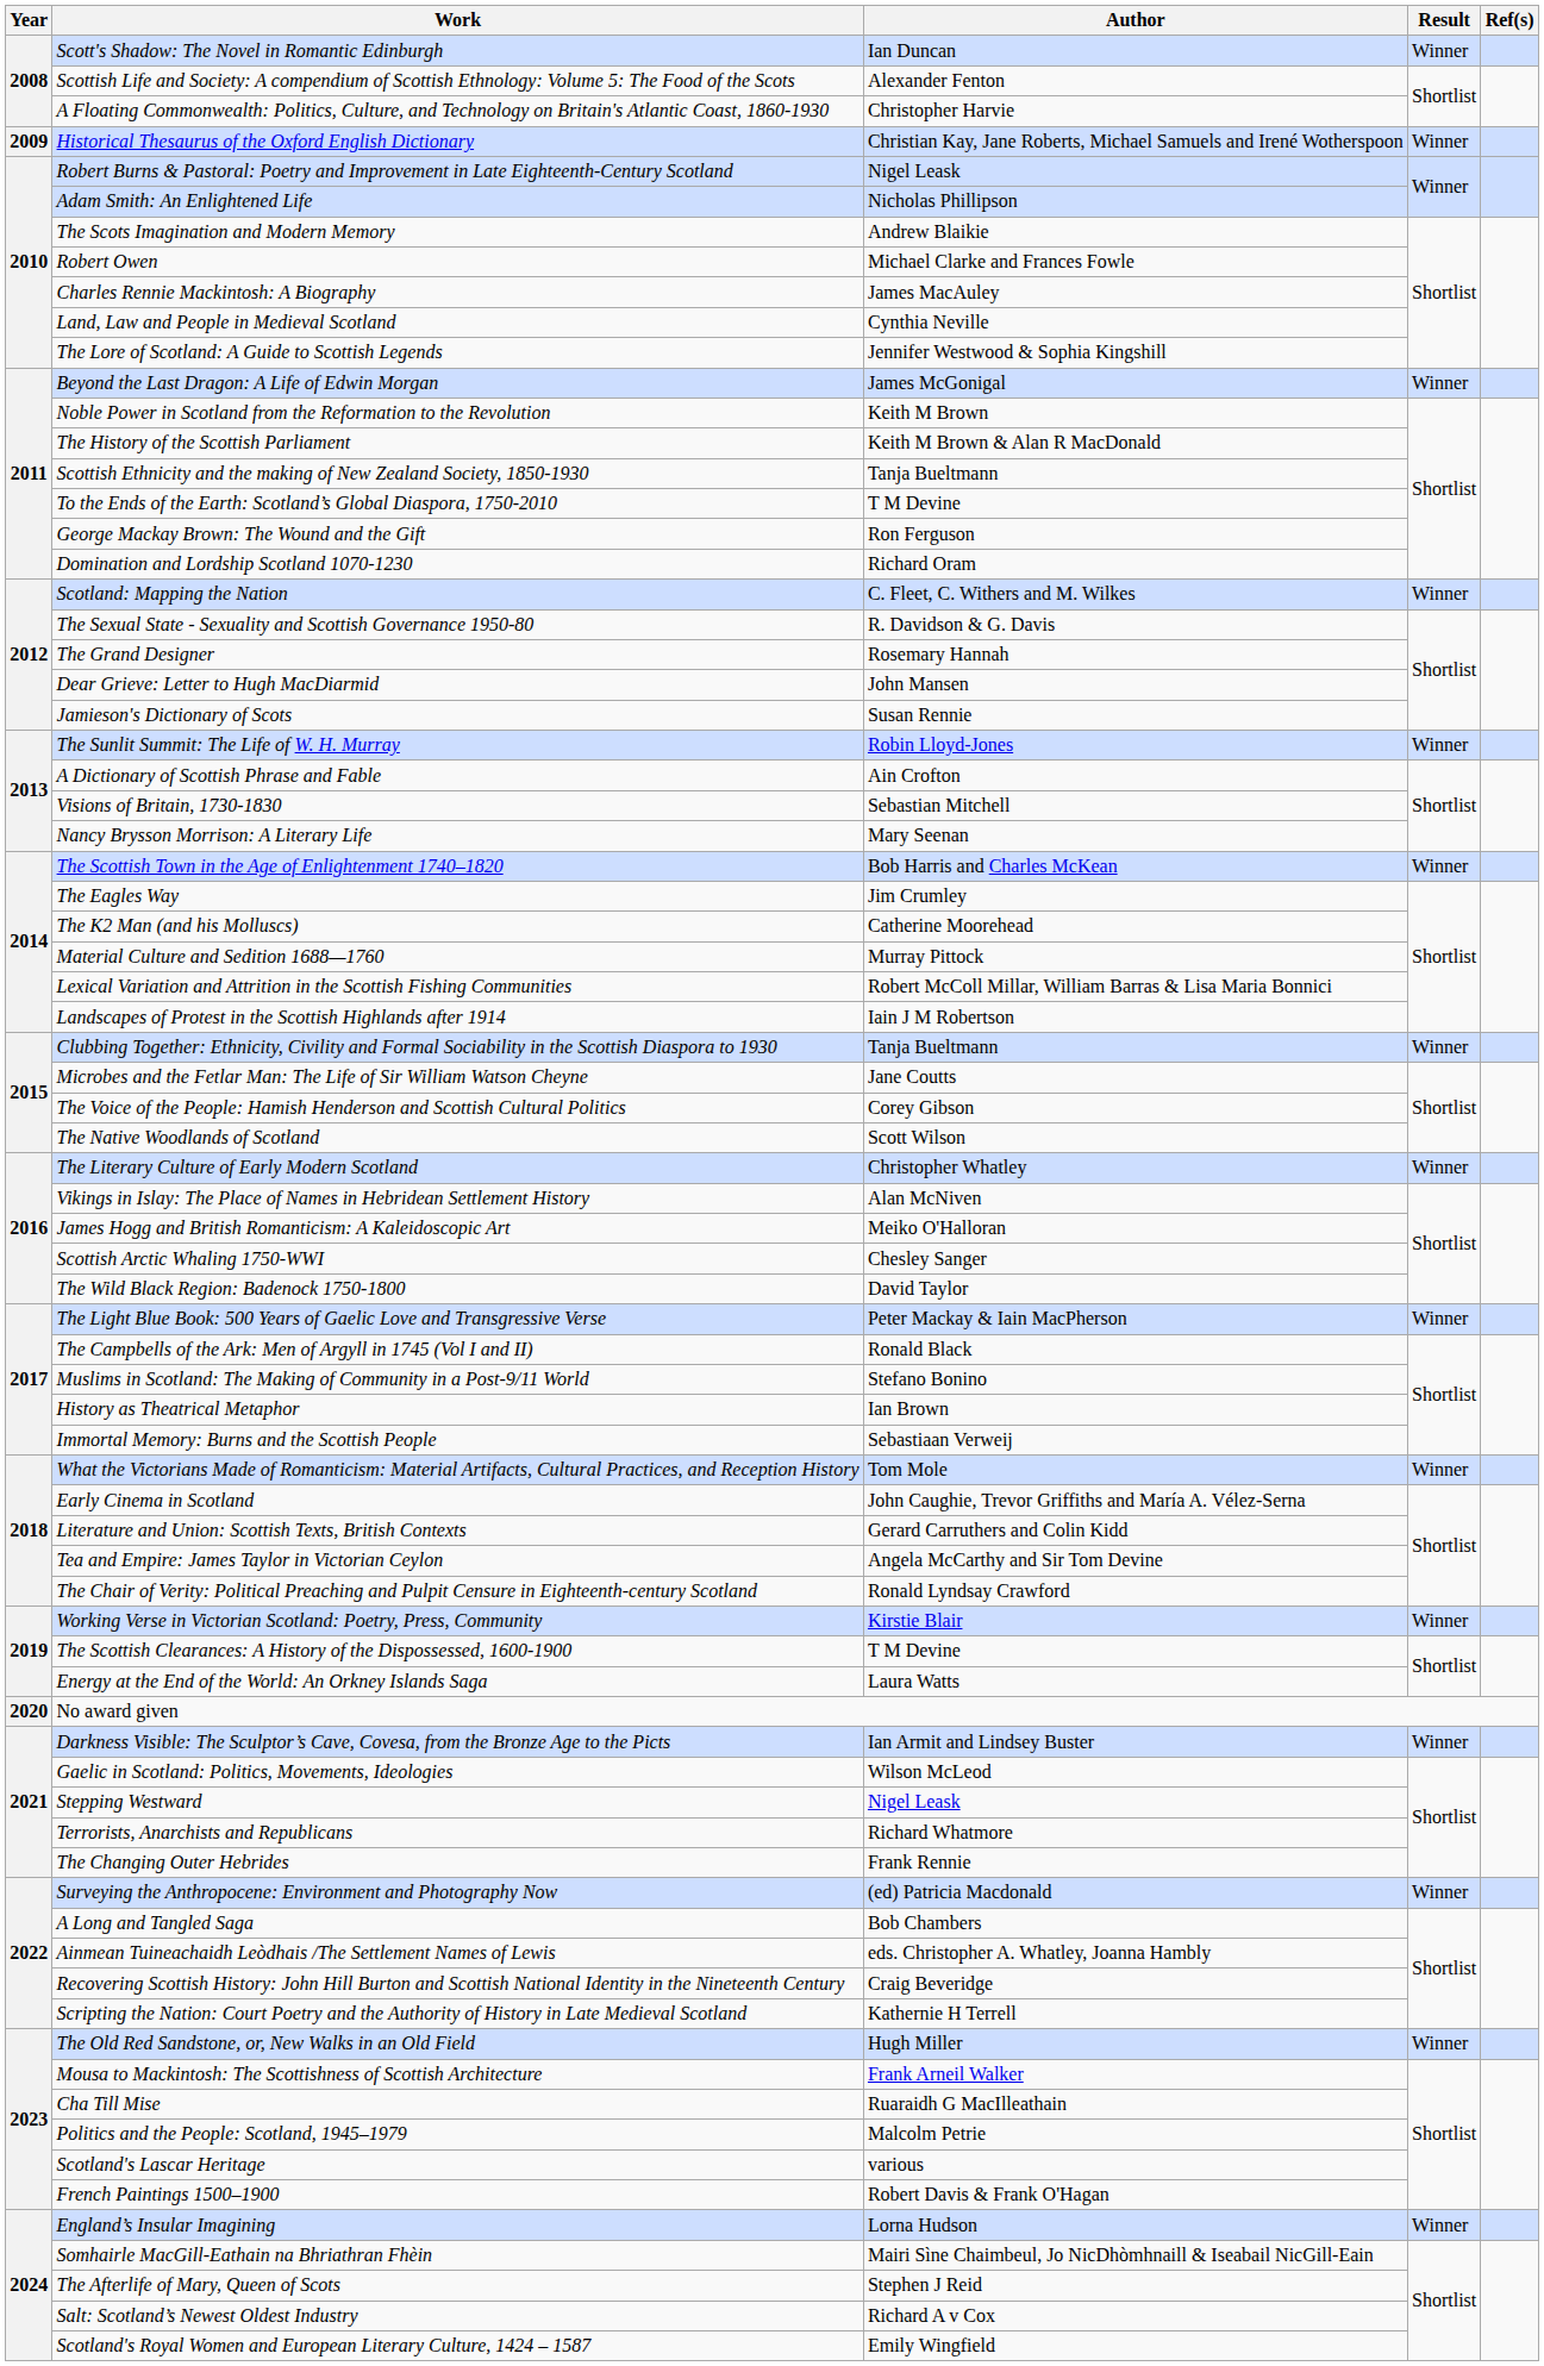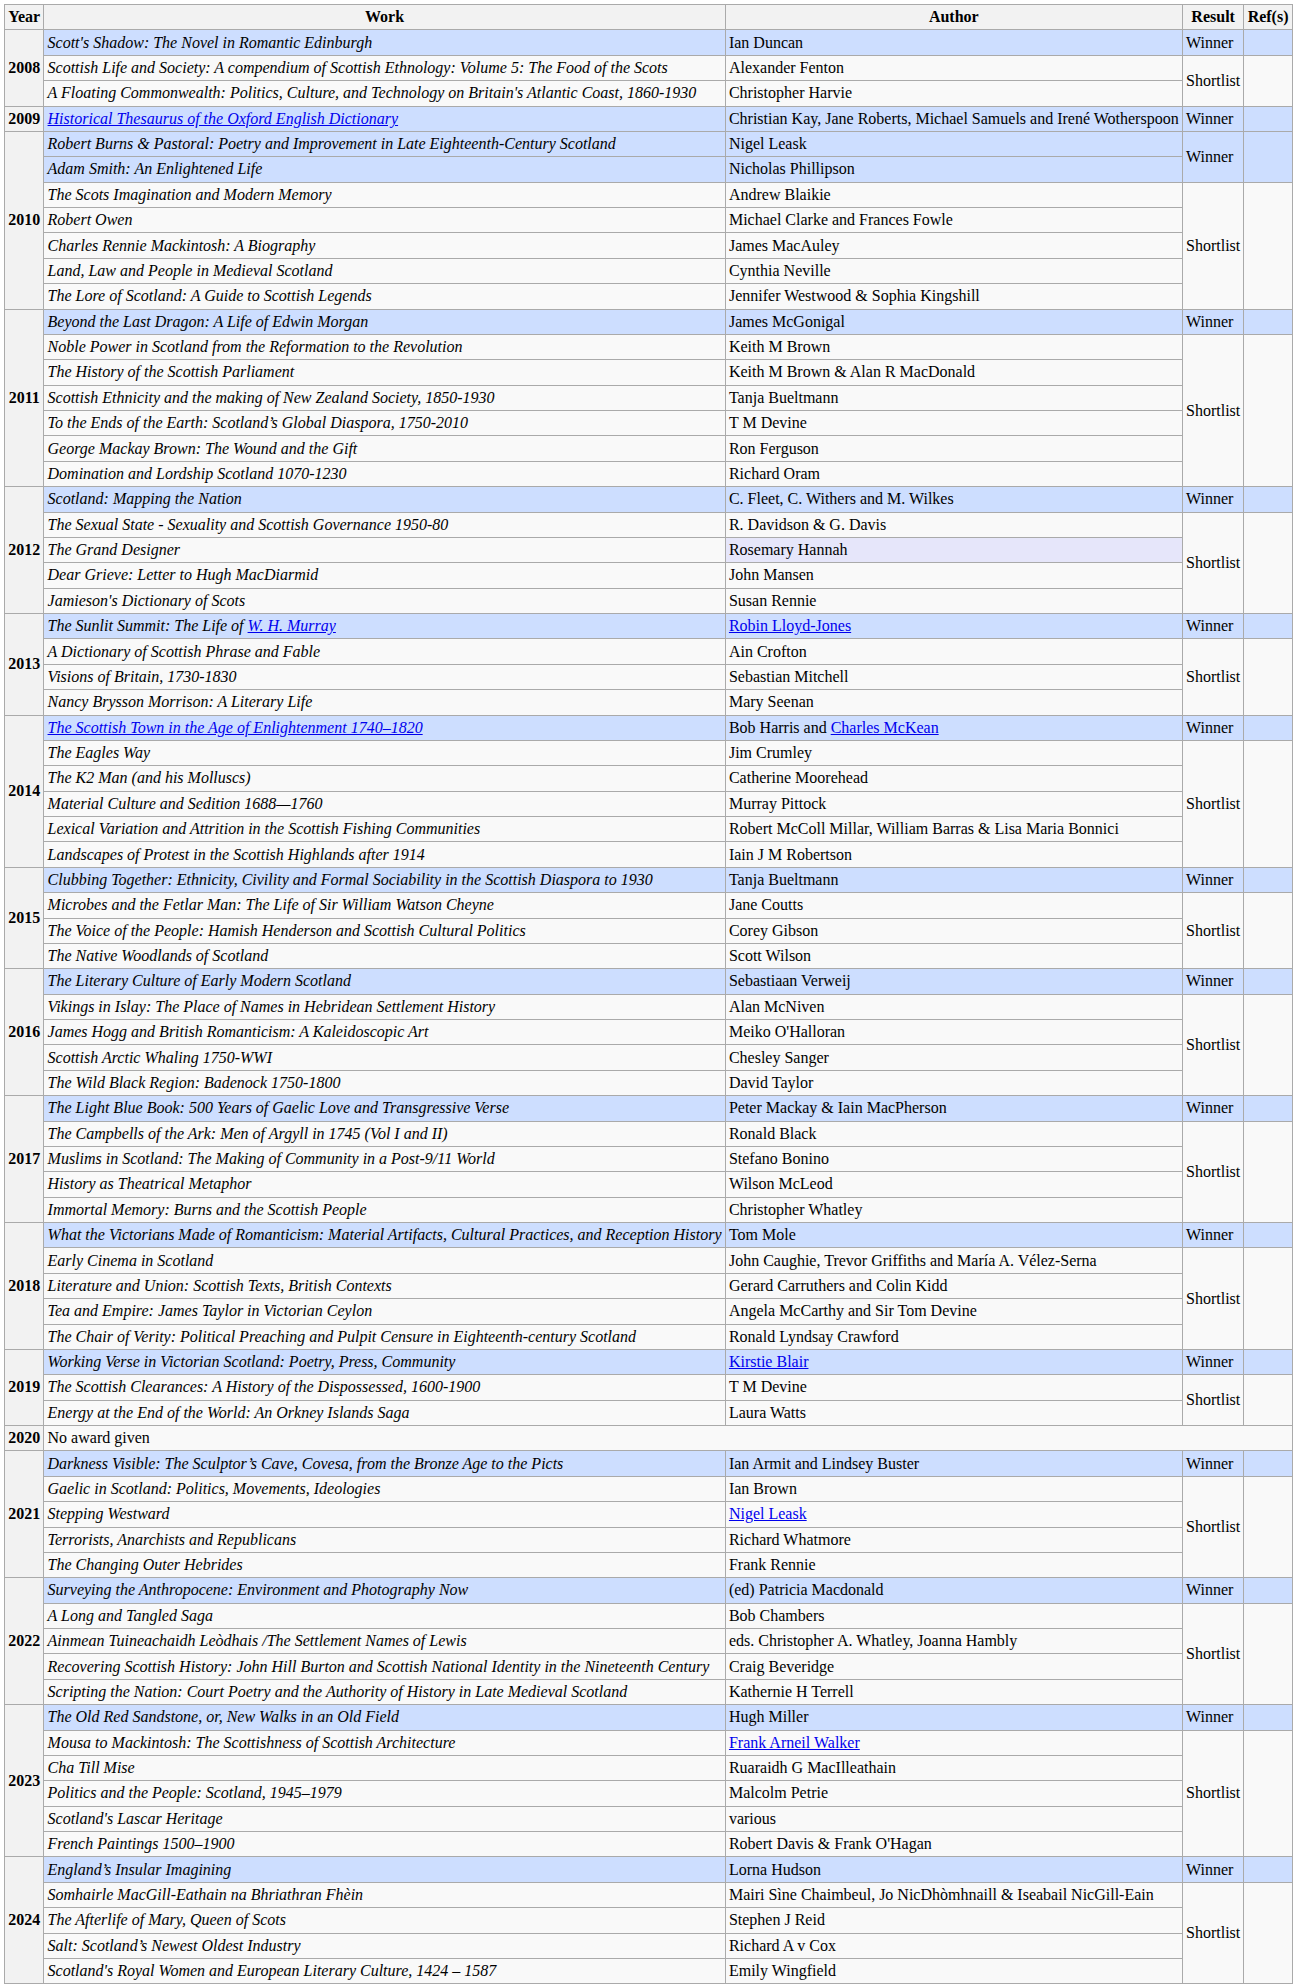 <table class="wikitable sortable plainrowheaders">
 <tr>
 <th scope="col">Year</th>
 <th scope="col">Work</th>
 <th scope="col">Author</th>
 <th scope="col">Result</th>
 <th class="unsortable" scope="col">Ref(s)</th>
 </tr>
 <tr>
 </tr>
 <tr style=background:#cddeff>
 <th rowspan="3">2008</th>
 <td><em>Scott's Shadow: The Novel in Romantic Edinburgh</em></td>
 <td>Ian Duncan</td>
 <td>Winner</td>
 <td></td>
 </tr>
 <tr>
 <td><em>Scottish Life and Society: A compendium of Scottish Ethnology: Volume 5: The Food of the Scots</em></td>
 <td>Alexander Fenton</td>
 <td rowspan="2">Shortlist</td>
 <td rowspan="2"></td>
 </tr>
 <tr>
 <td><em>A Floating Commonwealth: Politics, Culture, and Technology on Britain's Atlantic Coast, 1860-1930</em></td>
 <td>Christopher Harvie</td>
 </tr>
 <tr>
 </tr>
 <tr style=background:#cddeff>
 <th>2009</th>
 <td><em><a href='#'>Historical Thesaurus of the Oxford English Dictionary</a></em></td>
 <td>Christian Kay, Jane Roberts, Michael Samuels and Irené Wotherspoon</td>
 <td>Winner</td>
 <td></td>
 </tr>
 <tr>
 </tr>
 <tr style=background:#cddeff>
 <th rowspan="7">2010</th>
 <td><em>Robert Burns & Pastoral: Poetry and Improvement in Late Eighteenth-Century Scotland</em></td>
 <td>Nigel Leask</td>
 <td rowspan="2">Winner</td>
 <td rowspan="2"></td>
 </tr>
 <tr style=background:#cddeff>
 <td><em>Adam Smith: An Enlightened Life</em></td>
 <td>Nicholas Phillipson</td>
 </tr>
 <tr>
 <td><em>The Scots Imagination and Modern Memory</em></td>
 <td>Andrew Blaikie</td>
 <td rowspan="5">Shortlist</td>
 <td rowspan="5"></td>
 </tr>
 <tr>
 <td><em>Robert Owen</em></td>
 <td>Michael Clarke and Frances Fowle</td>
 </tr>
 <tr>
 <td><em>Charles Rennie Mackintosh: A Biography </em></td>
 <td>James MacAuley</td>
 </tr>
 <tr>
 <td><em>Land, Law and People in Medieval Scotland</em></td>
 <td>Cynthia Neville</td>
 </tr>
 <tr>
 <td><em>The Lore of Scotland: A Guide to Scottish Legends</em></td>
 <td>Jennifer Westwood & Sophia Kingshill</td>
 </tr>
 <tr>
 </tr>
 <tr style=background:#cddeff>
 <th rowspan="7">2011</th>
 <td><em>Beyond the Last Dragon: A Life of Edwin Morgan</em></td>
 <td>James McGonigal</td>
 <td>Winner</td>
 <td></td>
 </tr>
 <tr>
 <td><em>Noble Power in Scotland from the Reformation to the Revolution</em></td>
 <td>Keith M Brown</td>
 <td rowspan="6">Shortlist</td>
 <td rowspan="6"></td>
 </tr>
 <tr>
 <td><em>The History of the Scottish Parliament</em></td>
 <td>Keith M Brown & Alan R MacDonald</td>
 </tr>
 <tr>
 <td><em>Scottish Ethnicity and the making of New Zealand Society, 1850-1930</em></td>
 <td>Tanja Bueltmann</td>
 </tr>
 <tr>
 <td><em>To the Ends of the Earth: Scotland’s Global Diaspora, 1750-2010</em></td>
 <td>T M Devine</td>
 </tr>
 <tr>
 <td><em>George Mackay Brown: The Wound and the Gift</em></td>
 <td>Ron Ferguson</td>
 </tr>
 <tr>
 <td><em>Domination and Lordship Scotland 1070-1230</em></td>
 <td>Richard Oram</td>
 </tr>
 <tr>
 </tr>
 <tr style=background:#cddeff>
 <th rowspan="5">2012</th>
 <td><em>Scotland: Mapping the Nation</em></td>
 <td>C. Fleet, C. Withers and M. Wilkes</td>
 <td>Winner</td>
 <td></td>
 </tr>
 <tr>
 <td><em>The Sexual State - Sexuality and Scottish Governance 1950-80</em></td>
 <td>R. Davidson & G. Davis</td>
 <td rowspan="4">Shortlist</td>
 <td rowspan="4"></td>
 </tr>
 <tr>
 <td><em>The Grand Designer </em></td>
-<td>Rosemary Hannah</td>
+<td style="background: lavender;">Rosemary Hannah</td>
 </tr>
 <tr>
 <td><em>Dear Grieve: Letter to Hugh MacDiarmid</em></td>
 <td>John Mansen</td>
 </tr>
 <tr>
 <td><em>Jamieson's Dictionary of Scots</em></td>
 <td>Susan Rennie</td>
 </tr>
 <tr>
 </tr>
 <tr style=background:#cddeff>
 <th rowspan="4">2013</th>
 <td><em>The Sunlit Summit: The Life of <a href='#'>W. H. Murray</a></em></td>
 <td><a href='#'>Robin Lloyd-Jones</a></td>
 <td>Winner</td>
 <td></td>
 </tr>
 <tr>
 <td><em>A Dictionary of Scottish Phrase and Fable</em></td>
 <td>Ain Crofton</td>
 <td rowspan="3">Shortlist</td>
 <td rowspan="3"></td>
 </tr>
 <tr>
 <td><em>Visions of Britain, 1730-1830</em></td>
 <td>Sebastian Mitchell</td>
 </tr>
 <tr>
 <td><em>Nancy Brysson Morrison: A Literary Life</em></td>
 <td>Mary Seenan</td>
 </tr>
 <tr>
 </tr>
 <tr style="background:#cddeff">
 <th rowspan="6">2014</th>
 <td><em><a href='#'>The Scottish Town in the Age of Enlightenment 1740–1820</a></em></td>
 <td>Bob Harris and <a href='#'>Charles McKean</a></td>
 <td>Winner</td>
 <td></td>
 </tr>
 <tr>
 <td><em>The Eagles Way</em></td>
 <td>Jim Crumley</td>
 <td rowspan="5">Shortlist</td>
 <td rowspan="5"></td>
 </tr>
 <tr>
 <td><em>The K2 Man (and his Molluscs)</em></td>
 <td>Catherine Moorehead</td>
 </tr>
 <tr>
 <td><em>Material Culture and Sedition 1688—1760</em></td>
 <td>Murray Pittock</td>
 </tr>
 <tr>
 <td><em>Lexical Variation and Attrition in the Scottish Fishing Communities</em></td>
 <td>Robert McColl Millar, William Barras & Lisa Maria Bonnici</td>
 </tr>
 <tr>
 <td><em>Landscapes of Protest in the Scottish Highlands after 1914</em></td>
 <td>Iain J M Robertson</td>
 </tr>
 <tr>
 </tr>
 <tr style=background:#cddeff>
 <th rowspan="4">2015</th>
 <td><em>Clubbing Together: Ethnicity, Civility and Formal Sociability in the Scottish Diaspora to 1930</em></td>
 <td>Tanja Bueltmann</td>
 <td>Winner</td>
 <td></td>
 </tr>
 <tr>
 <td><em>Microbes and the Fetlar Man: The Life of Sir William Watson Cheyne</em></td>
 <td>Jane Coutts</td>
 <td rowspan="3">Shortlist</td>
 <td rowspan="3"></td>
 </tr>
 <tr>
 <td><em>The Voice of the People: Hamish Henderson and Scottish Cultural Politics</em></td>
 <td>Corey Gibson</td>
 </tr>
 <tr>
 <td><em>The Native Woodlands of Scotland</em></td>
 <td>Scott Wilson</td>
 </tr>
 <tr>
 </tr>
 <tr style=background:#cddeff>
 <th rowspan="5">2016</th>
 <td><em>The Literary Culture of Early Modern Scotland</em></td>
-<td>Christopher Whatley</td>
+<td>Sebastiaan Verweij</td>
 <td>Winner</td>
 <td></td>
 </tr>
 <tr>
 <td><em>Vikings in Islay: The Place of Names in Hebridean Settlement History</em></td>
 <td>Alan McNiven</td>
 <td rowspan="4">Shortlist</td>
 <td rowspan="4"></td>
 </tr>
 <tr>
 <td><em>James Hogg and British Romanticism: A Kaleidoscopic Art</em></td>
 <td>Meiko O'Halloran</td>
 </tr>
 <tr>
 <td><em>Scottish Arctic Whaling 1750-WWI</em></td>
 <td>Chesley Sanger</td>
 </tr>
 <tr>
 <td><em>The Wild Black Region: Badenock 1750-1800</em></td>
 <td>David Taylor</td>
 </tr>
 <tr>
 </tr>
 <tr style=background:#cddeff>
 <th rowspan="5">2017</th>
 <td><em>The Light Blue Book: 500 Years of Gaelic Love and Transgressive Verse</em></td>
 <td>Peter Mackay & Iain MacPherson</td>
 <td>Winner</td>
 <td></td>
 </tr>
 <tr>
 <td><em>The Campbells of the Ark: Men of Argyll in 1745 (Vol I and II)</em></td>
 <td>Ronald Black</td>
 <td rowspan="4">Shortlist</td>
 <td rowspan="4"></td>
 </tr>
 <tr>
 <td><em>Muslims in Scotland: The Making of Community in a Post-9/11 World</em></td>
 <td>Stefano Bonino</td>
 </tr>
 <tr>
 <td><em>History as Theatrical Metaphor</em></td>
-<td>Ian Brown</td>
+<td>Wilson McLeod</td>
 </tr>
 <tr>
 <td><em>Immortal Memory: Burns and the Scottish People</em></td>
-<td>Sebastiaan Verweij</td>
+<td>Christopher Whatley</td>
 </tr>
 <tr>
 </tr>
 <tr style=background:#cddeff>
 <th rowspan="5">2018</th>
 <td><em>What the Victorians Made of Romanticism: Material Artifacts, Cultural Practices, and Reception History</em></td>
 <td>Tom Mole</td>
 <td>Winner</td>
 <td></td>
 </tr>
 <tr>
 <td><em>Early Cinema in Scotland</em></td>
 <td>John Caughie, Trevor Griffiths and María A. Vélez-Serna</td>
 <td rowspan="4">Shortlist</td>
 <td rowspan="4"></td>
 </tr>
 <tr>
 <td><em>Literature and Union: Scottish Texts, British Contexts</em></td>
 <td>Gerard Carruthers and Colin Kidd</td>
 </tr>
 <tr>
 <td><em>Tea and Empire: James Taylor in Victorian Ceylon</em></td>
 <td>Angela McCarthy and Sir Tom Devine</td>
 </tr>
 <tr>
 <td><em>The Chair of Verity: Political Preaching and Pulpit Censure in Eighteenth-century Scotland</em></td>
 <td>Ronald Lyndsay Crawford</td>
 </tr>
 <tr>
 </tr>
 <tr style=background:#cddeff>
 <th rowspan="3">2019</th>
 <td><em>Working Verse in Victorian Scotland: Poetry, Press, Community</em></td>
 <td><a href='#'>Kirstie Blair</a></td>
 <td>Winner</td>
 <td></td>
 </tr>
 <tr>
 <td><em>The Scottish Clearances: A History of the Dispossessed, 1600-1900</em></td>
 <td>T M Devine</td>
 <td rowspan="2">Shortlist</td>
 <td rowspan="2"></td>
 </tr>
 <tr>
 <td><em>Energy at the End of the World: An Orkney Islands Saga</em></td>
 <td>Laura Watts</td>
 </tr>
 <tr>
 <th>2020</th>
 <td colspan="4">No award given</td>
 </tr>
 <tr>
 </tr>
 <tr style=background:#cddeff>
 <th rowspan="5">2021</th>
 <td><em>Darkness Visible: The Sculptor’s Cave, Covesa, from the Bronze Age to the Picts</em></td>
 <td>Ian Armit and Lindsey Buster</td>
 <td>Winner</td>
 <td></td>
 </tr>
 <tr>
 <td><em>Gaelic in Scotland: Politics, Movements, Ideologies</em></td>
-<td>Wilson McLeod</td>
+<td>Ian Brown</td>
 <td rowspan="4">Shortlist</td>
 <td rowspan="4"></td>
 </tr>
 <tr>
 <td><em>Stepping Westward</em></td>
 <td><a href='#'>Nigel Leask</a></td>
 </tr>
 <tr>
 <td><em>Terrorists, Anarchists and Republicans</em></td>
 <td>Richard Whatmore</td>
 </tr>
 <tr>
 <td><em>The Changing Outer Hebrides</em></td>
 <td>Frank Rennie</td>
 </tr>
 <tr>
 </tr>
 <tr style=background:#cddeff>
 <th rowspan="5">2022</th>
 <td><em>Surveying the Anthropocene: Environment and Photography Now</em></td>
 <td>(ed) Patricia Macdonald</td>
 <td>Winner</td>
 <td></td>
 </tr>
 <tr>
 <td><em>A Long and Tangled Saga</em></td>
 <td>Bob Chambers</td>
 <td rowspan="4">Shortlist</td>
 <td rowspan="4"></td>
 </tr>
 <tr>
 <td><em>Ainmean Tuineachaidh Leòdhais /The Settlement Names of Lewis</em></td>
 <td>eds. Christopher A. Whatley, Joanna Hambly</td>
 </tr>
 <tr>
 <td><em>Recovering Scottish History: John Hill Burton and Scottish National Identity in the Nineteenth Century </em></td>
 <td>Craig Beveridge</td>
 </tr>
 <tr>
 <td><em>Scripting the Nation: Court Poetry and the Authority of History in Late Medieval Scotland</em></td>
 <td>Kathernie H Terrell</td>
 </tr>
 <tr>
 </tr>
 <tr style=background:#cddeff>
 <th rowspan="6">2023</th>
 <td><em> The Old Red Sandstone, or, New Walks in an Old Field</em></td>
 <td>Hugh Miller</td>
 <td>Winner</td>
 <td></td>
 </tr>
 <tr>
 <td><em>Mousa to Mackintosh: The Scottishness of Scottish Architecture</em></td>
 <td><a href='#'>Frank Arneil Walker</a></td>
 <td rowspan="5">Shortlist</td>
 <td rowspan="5"></td>
 </tr>
 <tr>
 <td><em>Cha Till Mise </em></td>
 <td>Ruaraidh G MacIlleathain</td>
 </tr>
 <tr>
 <td><em>Politics and the People: Scotland, 1945–1979</em></td>
 <td>Malcolm Petrie</td>
 </tr>
 <tr>
 <td><em>Scotland's Lascar Heritage</em></td>
 <td>various</td>
 </tr>
 <tr>
 <td><em>French Paintings 1500–1900</em></td>
 <td>Robert Davis & Frank O'Hagan</td>
 </tr>
 <tr>
 </tr>
 <tr style=background:#cddeff>
 <th rowspan="5">2024</th>
 <td><em>England’s Insular Imagining</em></td>
 <td>Lorna Hudson</td>
 <td>Winner</td>
 <td></td>
 </tr>
 <tr>
 <td><em>Somhairle MacGill-Eathain na Bhriathran Fhèin</em></td>
 <td>Mairi Sìne Chaimbeul, Jo NicDhòmhnaill & Iseabail NicGill-Eain</td>
 <td rowspan="4">Shortlist</td>
 <td rowspan="4"></td>
 </tr>
 <tr>
 <td><em>The Afterlife of Mary, Queen of Scots</em></td>
 <td>Stephen J Reid</td>
 </tr>
 <tr>
 <td><em>Salt: Scotland’s Newest Oldest Industry</em></td>
 <td>Richard A v Cox</td>
 </tr>
 <tr>
 <td><em>Scotland's Royal Women and European Literary Culture, 1424 – 1587</em></td>
 <td>Emily Wingfield</td>
 </tr>
 <tr>
 </tr>
 </table>
